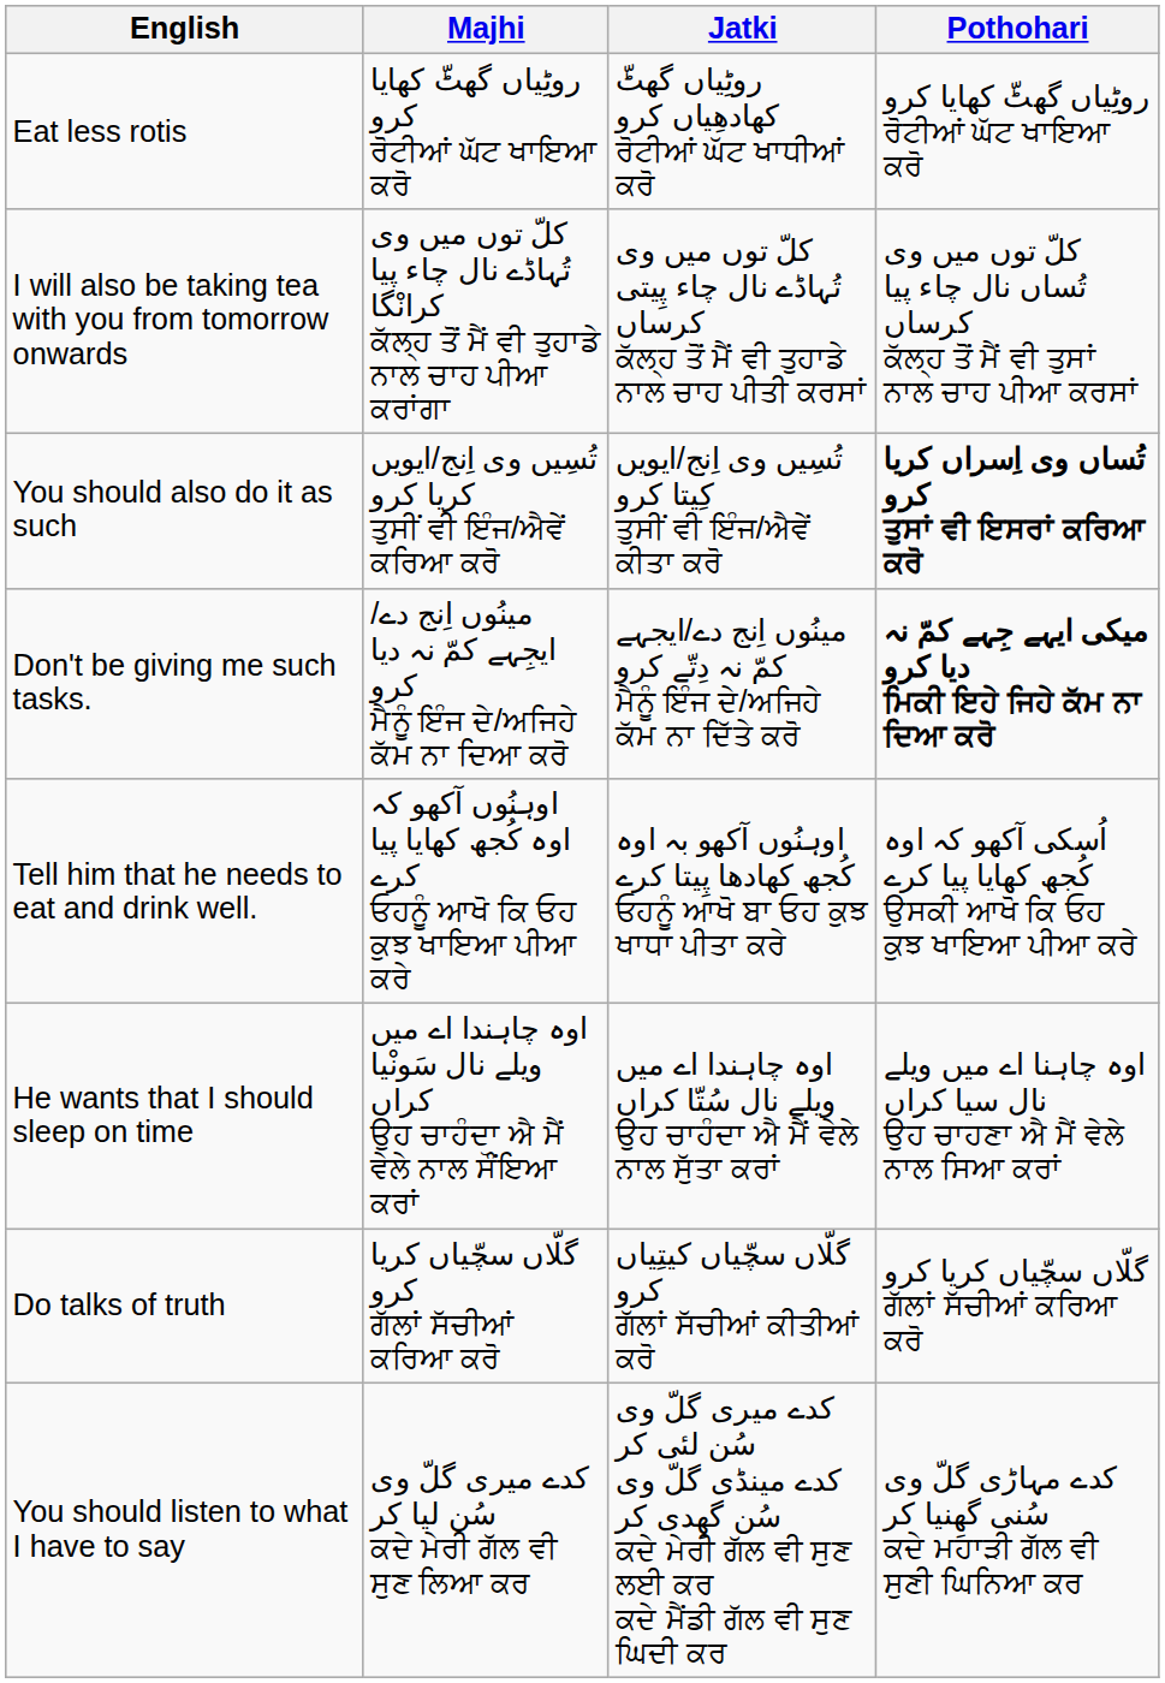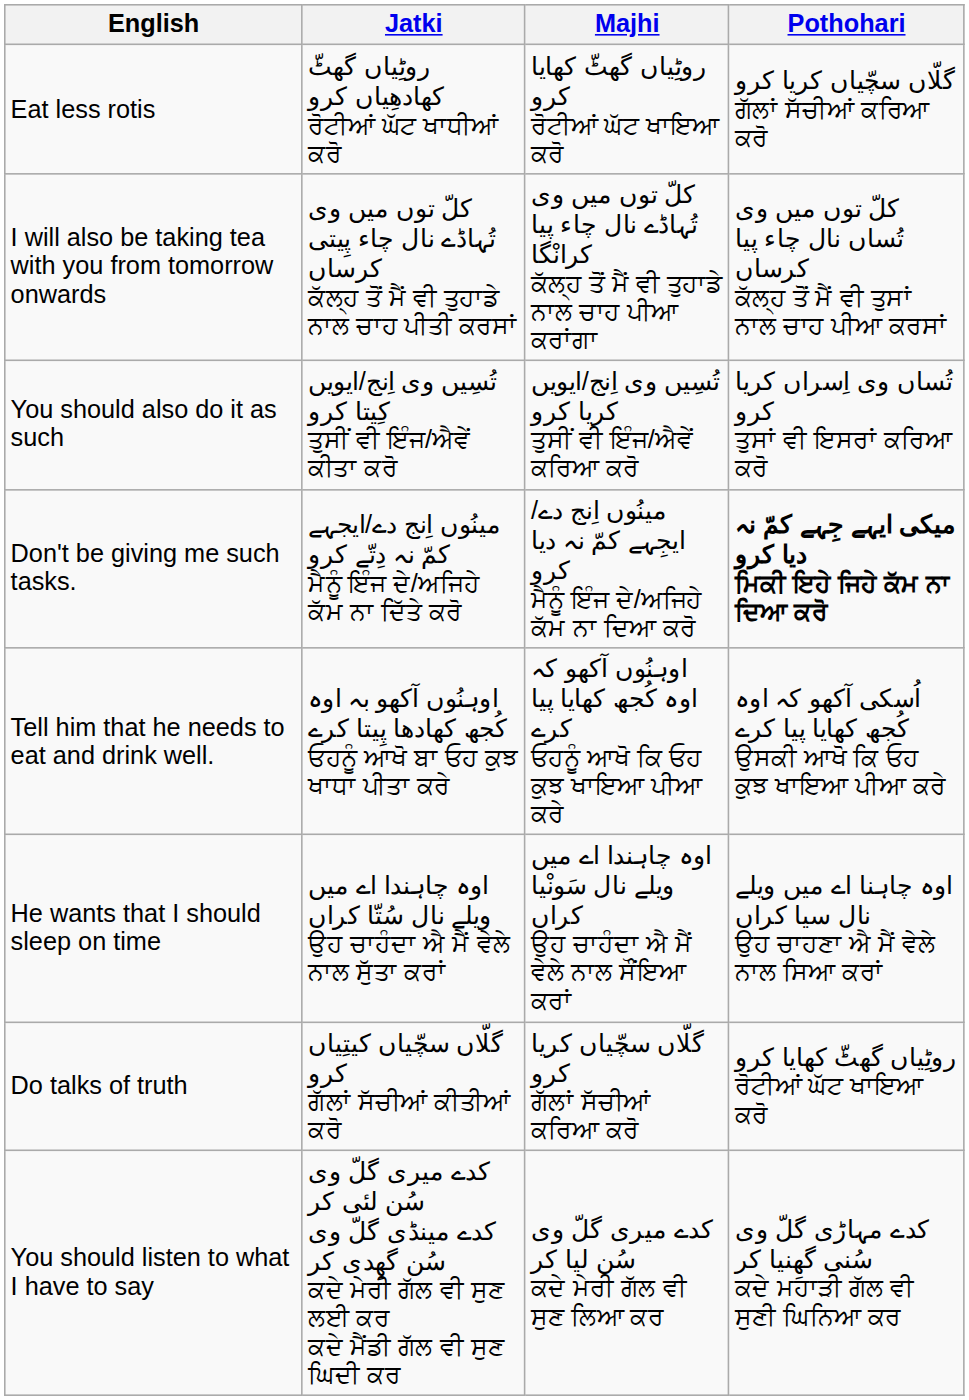 <table class="wikitable">
 <tr>
 <th>English</th>
+<th><a href='#'>Jatki</a></th>
 <th><a href='#'>Majhi</a></th>
-<th><a href='#'>Jatki</a></th>
 <th><a href='#'>Pothohari</a></th>
 </tr>
 <tr>
 <td>Eat less rotis</td>
-<td>روٹِیاں گھٹّ کھایا کرو<br>ਰੋਟੀਆਂ ਘੱਟ ਖਾਇਆ ਕਰੋ</td>
 <td>روٹِیاں گھٹّ کھادھِیاں کرو<br>ਰੋਟੀਆਂ ਘੱਟ ਖਾਧੀਆਂ ਕਰੋ</td>
 <td>روٹِیاں گھٹّ کھایا کرو<br>ਰੋਟੀਆਂ ਘੱਟ ਖਾਇਆ ਕਰੋ</td>
+<td>گلّاں سچّیاں کریا کرو<br>ਗੱਲਾਂ ਸੱਚੀਆਂ ਕਰਿਆ ਕਰੋ</td>
 </tr>
 <tr>
 <td>I will also be taking tea with you from tomorrow onwards</td>
+<td>کلّ توں میں وی تُہاڈے نال چاء پِیتی کرساں<br>ਕੱਲ੍ਹ ਤੋਂ ਮੈਂ ਵੀ ਤੁਹਾਡੇ ਨਾਲ ਚਾਹ ਪੀਤੀ ਕਰਸਾਂ</td>
 <td>کلّ توں میں وی تُہاڈے نال چاء پیا کرانْگا<br>ਕੱਲ੍ਹ ਤੋਂ ਮੈਂ ਵੀ ਤੁਹਾਡੇ ਨਾਲ ਚਾਹ ਪੀਆ ਕਰਾਂਗਾ</td>
-<td>کلّ توں میں وی تُہاڈے نال چاء پِیتی کرساں<br>ਕੱਲ੍ਹ ਤੋਂ ਮੈਂ ਵੀ ਤੁਹਾਡੇ ਨਾਲ ਚਾਹ ਪੀਤੀ ਕਰਸਾਂ</td>
 <td>کلّ توں میں وی تُساں نال چاء پیا کرساں<br>ਕੱਲ੍ਹ ਤੋਂ ਮੈਂ ਵੀ ਤੁਸਾਂ ਨਾਲ ਚਾਹ ਪੀਆ ਕਰਸਾਂ</td>
 </tr>
 <tr>
 <td>You should also do it as such</td>
+<td>تُسِیں وی اِنج/ایویں کِیتا کرو<br>ਤੁਸੀਂ ਵੀ ਇੰਜ/ਐਵੇਂ ਕੀਤਾ ਕਰੋ</td>
 <td>تُسِیں وی اِنج/ایویں کریا کرو<br>ਤੁਸੀਂ ਵੀ ਇੰਜ/ਐਵੇਂ ਕਰਿਆ ਕਰੋ</td>
-<td>تُسِیں وی اِنج/ایویں کِیتا کرو<br>ਤੁਸੀਂ ਵੀ ਇੰਜ/ਐਵੇਂ ਕੀਤਾ ਕਰੋ</td>
-<td><strong>تُساں وی اِسراں کریا کرو<br>ਤੁਸਾਂ ਵੀ ਇਸਰਾਂ ਕਰਿਆ ਕਰੋ</strong></td>
+<td>تُساں وی اِسراں کریا کرو<br>ਤੁਸਾਂ ਵੀ ਇਸਰਾਂ ਕਰਿਆ ਕਰੋ</td>
 </tr>
 <tr>
 <td>Don't be giving me such tasks.</td>
+<td>مینُوں اِنج دے/ایجہے کمّ نہ دِتّے کرو<br>ਮੈਨੂੰ ਇੰਜ ਦੇ/ਅਜਿਹੇ ਕੱਮ ਨਾ ਦਿੱਤੇ ਕਰੋ</td>
 <td>مینُوں اِنج دے/ایجِہے کمّ نہ دیا کرو<br>ਮੈਨੂੰ ਇੰਜ ਦੇ/ਅਜਿਹੇ ਕੱਮ ਨਾ ਦਿਆ ਕਰੋ</td>
-<td>مینُوں اِنج دے/ایجہے کمّ نہ دِتّے کرو<br>ਮੈਨੂੰ ਇੰਜ ਦੇ/ਅਜਿਹੇ ਕੱਮ ਨਾ ਦਿੱਤੇ ਕਰੋ</td>
 <td><strong>میکی ایہے جِہے کمّ نہ دیا کرو<br>ਮਿਕੀ ਇਹੇ ਜਿਹੇ ਕੱਮ ਨਾ ਦਿਆ ਕਰੋ</strong></td>
 </tr>
 <tr>
 <td>Tell him that he needs to eat and drink well.</td>
+<td>اوہنُوں آکھو بہ اوہ کُجھ کھادھا پِیتا کرے<br>ਓਹਨੂੰ ਆਖੋ ਬਾ ਓਹ ਕੁਝ ਖਾਧਾ ਪੀਤਾ ਕਰੇ</td>
 <td>اوہنُوں آکھو کہ اوہ کُجھ کھایا پیا کرے<br>ਓਹਨੂੰ ਆਖੋ ਕਿ ਓਹ ਕੁਝ ਖਾਇਆ ਪੀਆ ਕਰੇ</td>
-<td>اوہنُوں آکھو بہ اوہ کُجھ کھادھا پِیتا کرے<br>ਓਹਨੂੰ ਆਖੋ ਬਾ ਓਹ ਕੁਝ ਖਾਧਾ ਪੀਤਾ ਕਰੇ</td>
 <td>اُسکی آکھو کہ اوہ کُجھ کھایا پیا کرے<br>ਉਸਕੀ ਆਖੋ ਕਿ ਓਹ ਕੁਝ ਖਾਇਆ ਪੀਆ ਕਰੇ</td>
 </tr>
 <tr>
 <td>He wants that I should sleep on time</td>
+<td>اوہ چاہندا اے میں ویلے نال سُتّا کراں<br>ਉਹ ਚਾਹੰਦਾ ਐ ਮੈਂ ਵੇਲੇ ਨਾਲ ਸੁੱਤਾ ਕਰਾਂ</td>
 <td>اوہ چاہندا اے میں ویلے نال سَونْیا کراں<br>ਉਹ ਚਾਹੰਦਾ ਐ ਮੈਂ ਵੇਲੇ ਨਾਲ ਸੌਂਇਆ ਕਰਾਂ</td>
-<td>اوہ چاہندا اے میں ویلے نال سُتّا کراں<br>ਉਹ ਚਾਹੰਦਾ ਐ ਮੈਂ ਵੇਲੇ ਨਾਲ ਸੁੱਤਾ ਕਰਾਂ</td>
 <td>اوہ چاہنا اے میں ویلے نال سیا کراں<br>ਉਹ ਚਾਹਣਾ ਐ ਮੈਂ ਵੇਲੇ ਨਾਲ ਸਿਆ ਕਰਾਂ</td>
 </tr>
 <tr>
 <td>Do talks of truth</td>
-<td>گلّاں سچّیاں کریا کرو<br>ਗੱਲਾਂ ਸੱਚੀਆਂ ਕਰਿਆ ਕਰੋ</td>
 <td>گلّاں سچّیاں کیتِیاں کرو<br>ਗੱਲਾਂ ਸੱਚੀਆਂ ਕੀਤੀਆਂ ਕਰੋ</td>
 <td>گلّاں سچّیاں کریا کرو<br>ਗੱਲਾਂ ਸੱਚੀਆਂ ਕਰਿਆ ਕਰੋ</td>
+<td>روٹِیاں گھٹّ کھایا کرو<br>ਰੋਟੀਆਂ ਘੱਟ ਖਾਇਆ ਕਰੋ</td>
 </tr>
 <tr>
 <td>You should listen to what I have to say</td>
+<td>کدے میری گلّ وی سُن لئی کر<br>کدے مینڈی گلّ وی سُن گھِدی کر<br>ਕਦੇ ਮੇਰੀ ਗੱਲ ਵੀ ਸੁਣ ਲਈ ਕਰ<br>ਕਦੇ ਮੈਂਡੀ ਗੱਲ ਵੀ ਸੁਣ ਘਿਦੀ ਕਰ</td>
 <td>کدے میری گلّ وی سُن لیا کر<br>ਕਦੇ ਮੇਰੀ ਗੱਲ ਵੀ ਸੁਣ ਲਿਆ ਕਰ</td>
-<td>کدے میری گلّ وی سُن لئی کر<br>کدے مینڈی گلّ وی سُن گھِدی کر<br>ਕਦੇ ਮੇਰੀ ਗੱਲ ਵੀ ਸੁਣ ਲਈ ਕਰ<br>ਕਦੇ ਮੈਂਡੀ ਗੱਲ ਵੀ ਸੁਣ ਘਿਦੀ ਕਰ</td>
 <td>کدے مہاڑی گلّ وی سُنی گھِنیا کر<br>ਕਦੇ ਮਹਾੜੀ ਗੱਲ ਵੀ ਸੁਣੀ ਘਿਨਿਆ ਕਰ</td>
 </tr>
 </table>
